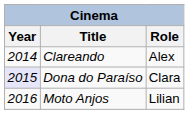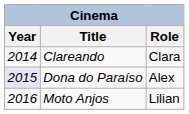 <table class="wikitable" style="font-size: 90%;">
 <tr>
 <th colspan="4" style="background: LightSteelBlue;">Cinema</th>
 </tr>
 <tr>
 <th>Year</th>
 <th>Title</th>
 <th>Role</th>
 </tr>
 <tr>
 <td><em>2014</em></td>
 <td><em>Clareando</em></td>
-<td>Alex</td>
+<td>Clara</td>
 </tr>
 <tr>
 <td style="background: lavender;"><em>2015</em></td>
 <td><em>Dona do Paraíso</em></td>
-<td>Clara</td>
+<td>Alex</td>
 </tr>
 <tr>
 <td><em>2016</em></td>
 <td><em>Moto Anjos</em></td>
 <td>Lilian</td>
 </tr>
 </table>
